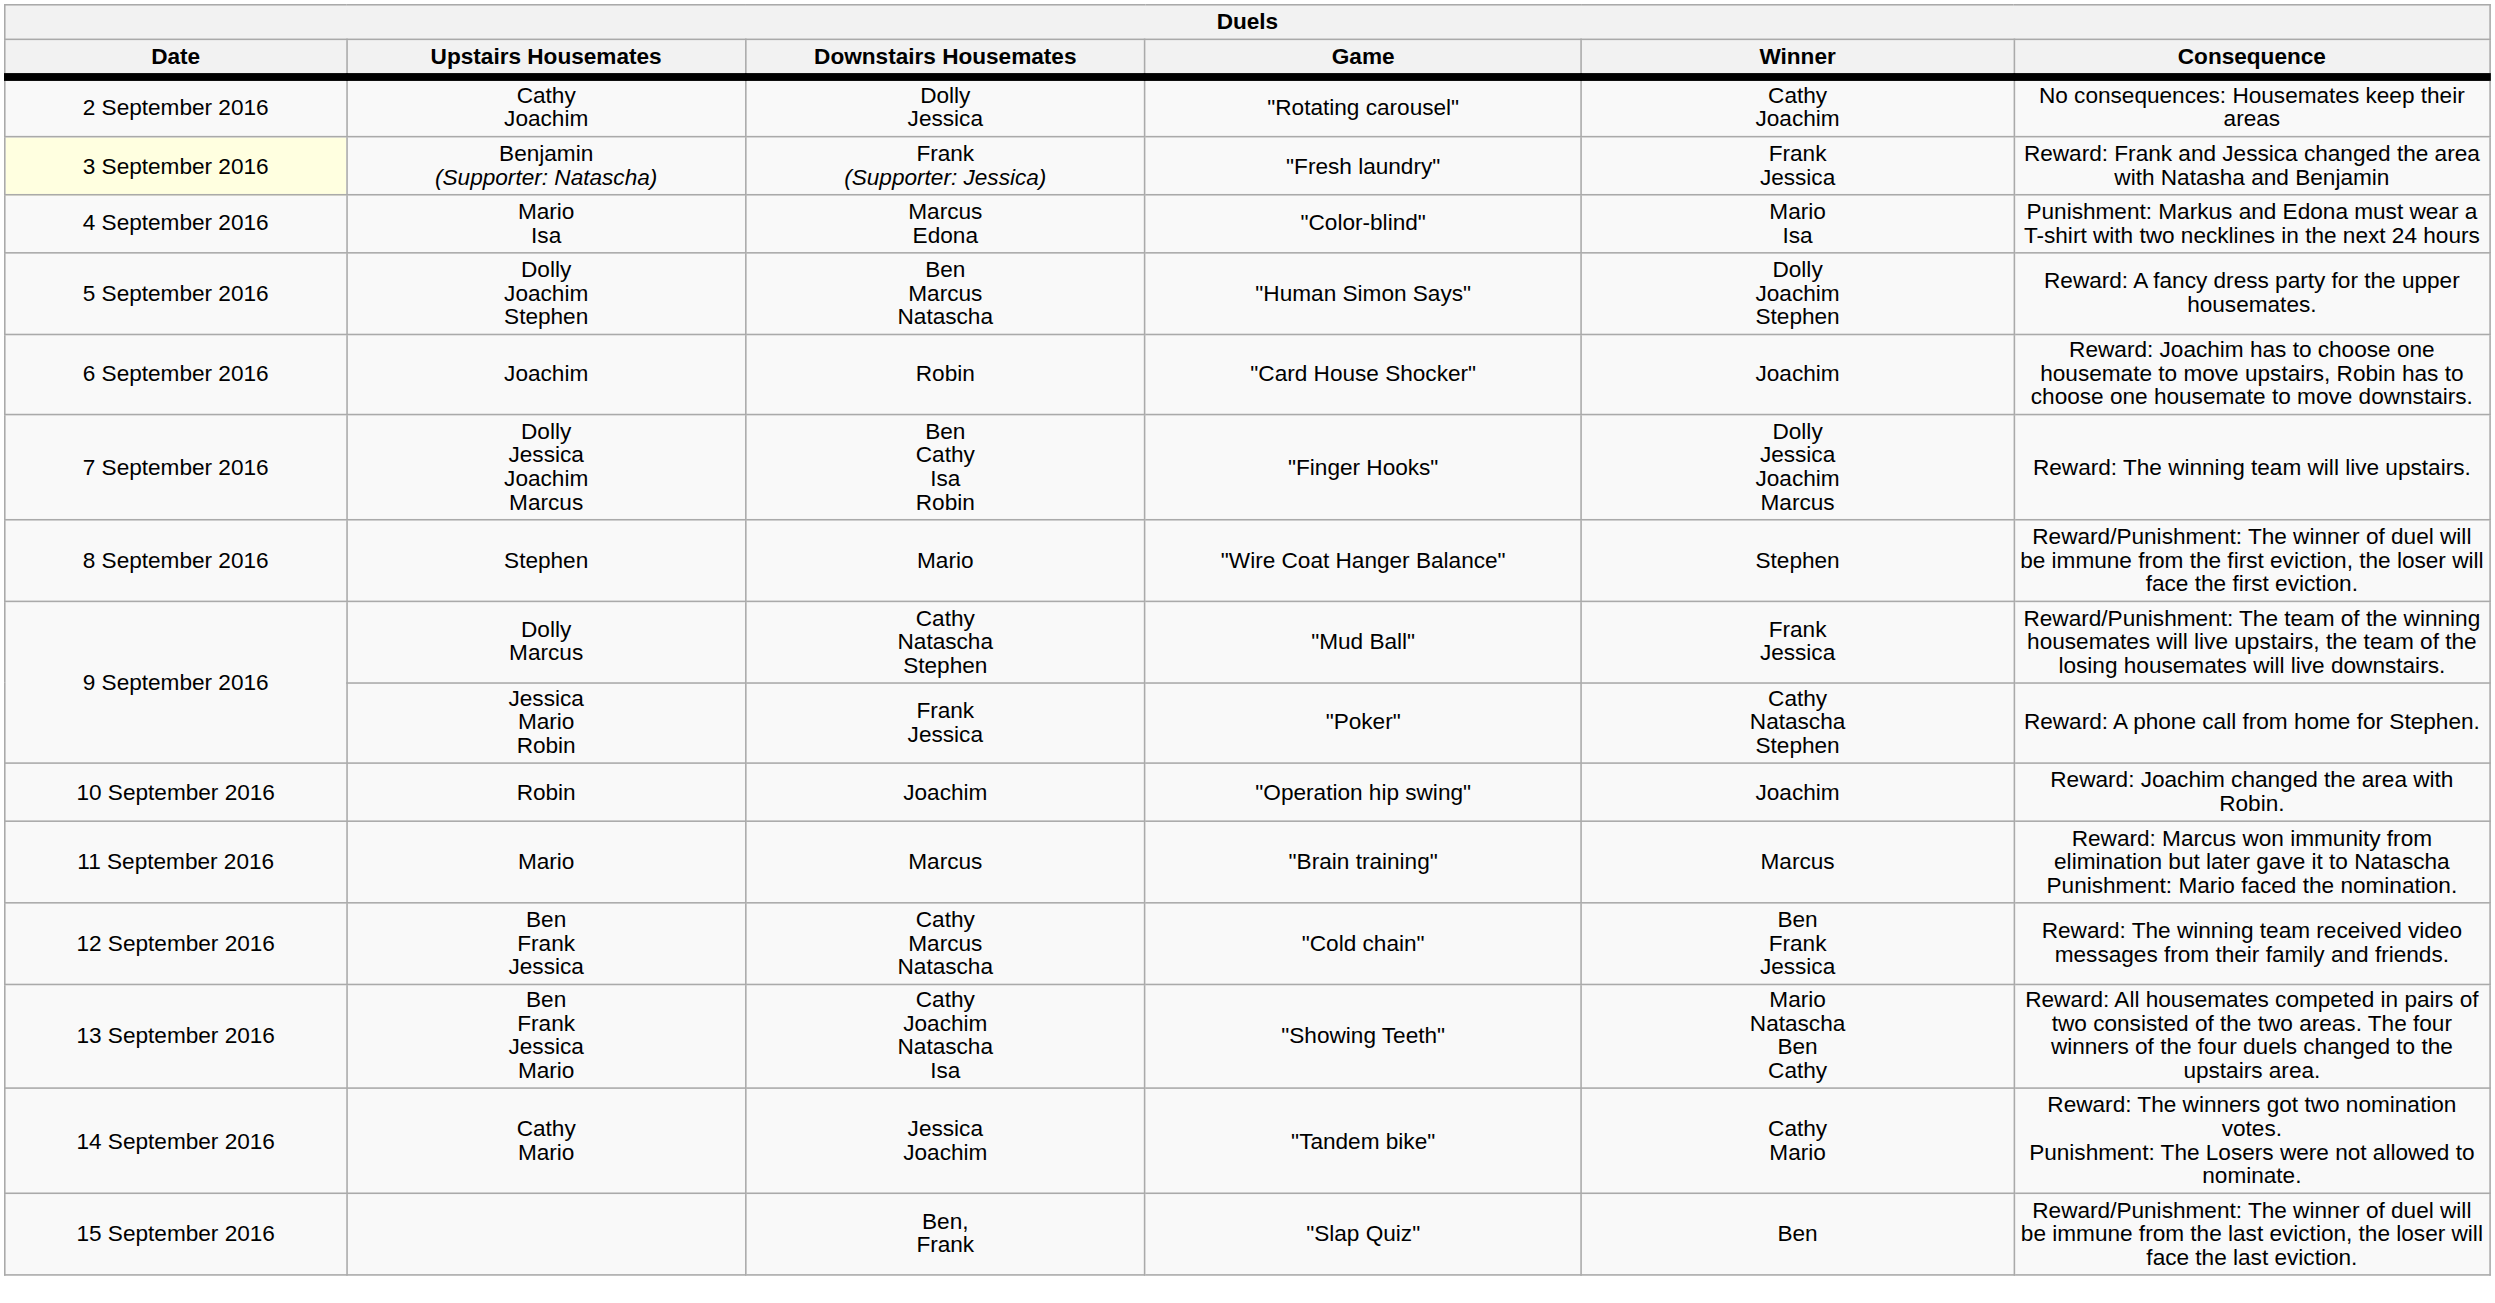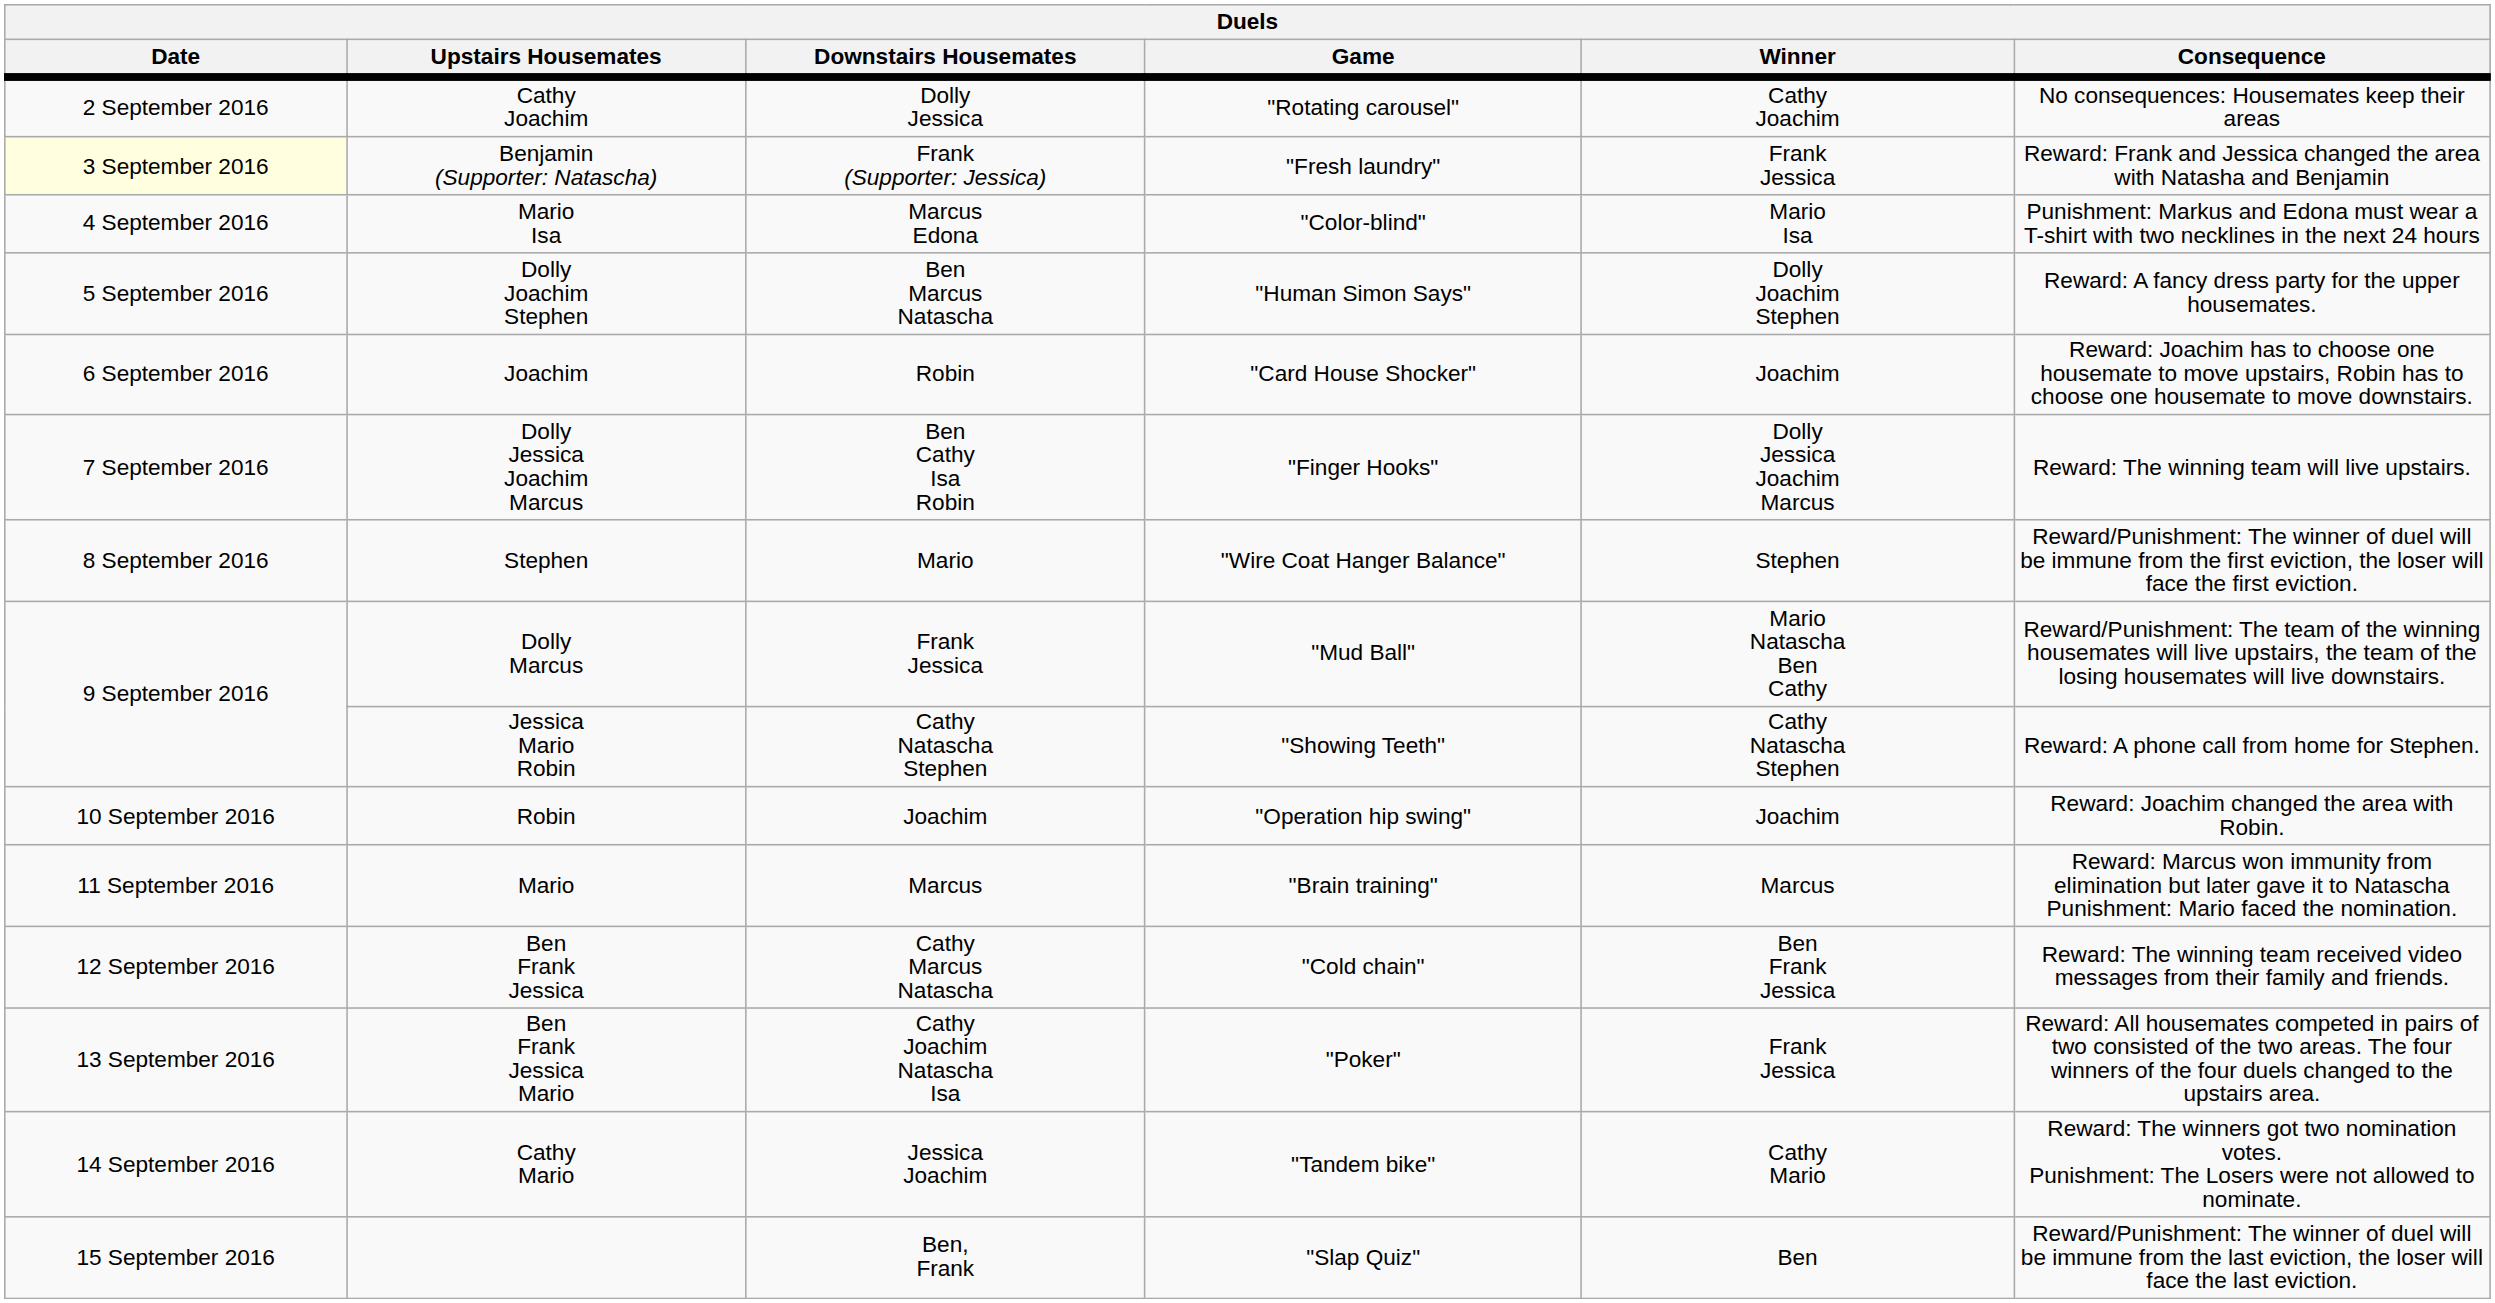 <table class="wikitable" style="width:100%; text-align:center; line-height:15px; font-size:90%;">
 <tr>
 <th colspan="6">Duels</th>
 </tr>
 <tr class="hintergrundfarbe5">
 <th width="300">Date</th>
 <th width="350">Upstairs Housemates</th>
 <th width="350">Downstairs Housemates</th>
 <th width="400">Game</th>
 <th width="400">Winner</th>
 <th width="400">Consequence</th>
 </tr>
 <tr style="border-top:5px solid #000000;">
 <td>2 September 2016</td>
 <td>Cathy<br>Joachim</td>
 <td>Dolly<br>Jessica</td>
 <td>"Rotating carousel"</td>
 <td>Cathy<br>Joachim</td>
 <td>No consequences: Housemates keep their areas</td>
 </tr>
 <tr>
 <td style="background: lightyellow;">3 September 2016</td>
 <td>Benjamin<br><em>(Supporter: Natascha)</em></td>
 <td>Frank<br><em>(Supporter: Jessica)</em></td>
 <td>"Fresh laundry"</td>
 <td>Frank<br>Jessica</td>
 <td>Reward: Frank and Jessica changed the area with Natasha and Benjamin</td>
 </tr>
 <tr>
 <td>4 September 2016</td>
 <td>Mario<br>Isa</td>
 <td>Marcus<br>Edona</td>
 <td>"Color-blind"</td>
 <td>Mario<br>Isa</td>
 <td>Punishment: Markus and Edona must wear a T-shirt with two necklines in the next 24 hours</td>
 </tr>
 <tr>
 <td>5 September 2016</td>
 <td>Dolly<br>Joachim<br>Stephen</td>
 <td>Ben<br>Marcus<br>Natascha</td>
 <td>"Human Simon Says"</td>
 <td>Dolly<br>Joachim<br>Stephen</td>
 <td>Reward: A fancy dress party for the upper housemates.</td>
 </tr>
 <tr>
 <td>6 September 2016</td>
 <td>Joachim</td>
 <td>Robin</td>
 <td>"Card House Shocker"</td>
 <td>Joachim</td>
 <td>Reward: Joachim has to choose one housemate to move upstairs, Robin has to choose one housemate to move downstairs.</td>
 </tr>
 <tr>
 <td>7 September 2016</td>
 <td>Dolly<br>Jessica<br>Joachim<br>Marcus</td>
 <td>Ben<br>Cathy<br>Isa<br>Robin</td>
 <td>"Finger Hooks"</td>
 <td>Dolly<br>Jessica<br>Joachim<br>Marcus</td>
 <td>Reward: The winning team will live upstairs.</td>
 </tr>
 <tr>
 <td>8 September 2016</td>
 <td>Stephen</td>
 <td>Mario</td>
 <td>"Wire Coat Hanger Balance"</td>
 <td>Stephen</td>
 <td>Reward/Punishment: The winner of duel will be immune from the first eviction, the loser will face the first eviction.</td>
 </tr>
 <tr>
 <td rowspan=2>9 September 2016</td>
 <td>Dolly<br>Marcus</td>
-<td>Cathy<br>Natascha<br>Stephen</td>
+<td>Frank<br>Jessica</td>
 <td>"Mud Ball"</td>
-<td>Frank<br>Jessica</td>
+<td>Mario<br>Natascha<br>Ben<br>Cathy</td>
 <td>Reward/Punishment: The team of the winning housemates will live upstairs, the team of the losing housemates will live downstairs.</td>
 </tr>
 <tr>
 <td>Jessica<br>Mario<br>Robin</td>
-<td>Frank<br>Jessica</td>
-<td>"Poker"</td>
+<td>Cathy<br>Natascha<br>Stephen</td>
+<td>"Showing Teeth"</td>
 <td>Cathy<br>Natascha<br>Stephen</td>
 <td>Reward: A phone call from home for Stephen.</td>
 </tr>
 <tr>
 <td>10 September 2016</td>
 <td>Robin</td>
 <td>Joachim</td>
 <td>"Operation hip swing"</td>
 <td>Joachim</td>
 <td>Reward: Joachim changed the area with Robin.</td>
 </tr>
 <tr>
 <td>11 September 2016</td>
 <td>Mario</td>
 <td>Marcus</td>
 <td>"Brain training"</td>
 <td>Marcus</td>
 <td>Reward: Marcus won immunity from elimination but later gave it to Natascha <br> Punishment: Mario faced the nomination.</td>
 </tr>
 <tr>
 <td>12 September 2016</td>
 <td>Ben<br>Frank<br>Jessica</td>
 <td>Cathy<br>Marcus<br>Natascha</td>
 <td>"Cold chain"</td>
 <td>Ben<br>Frank<br>Jessica</td>
 <td>Reward: The winning team received video messages from their family and friends.</td>
 </tr>
 <tr>
 <td>13 September 2016</td>
 <td>Ben<br>Frank<br>Jessica<br>Mario</td>
 <td>Cathy<br>Joachim<br>Natascha<br>Isa</td>
-<td>"Showing Teeth"</td>
-<td>Mario<br>Natascha<br>Ben<br>Cathy</td>
+<td>"Poker"</td>
+<td>Frank<br>Jessica</td>
 <td>Reward: All housemates competed in pairs of two consisted of the two areas. The four winners of the four duels changed to the upstairs area.</td>
 </tr>
 <tr>
 <td>14 September 2016</td>
 <td>Cathy<br>Mario</td>
 <td>Jessica<br>Joachim</td>
 <td>"Tandem bike"</td>
 <td>Cathy<br>Mario</td>
 <td>Reward: The winners got two nomination votes.<br>Punishment: The Losers were not allowed to nominate.</td>
 </tr>
 <tr>
 <td>15 September 2016</td>
 <td></td>
 <td>Ben,<br>Frank</td>
 <td>"Slap Quiz"</td>
 <td>Ben</td>
 <td>Reward/Punishment: The winner of duel will be immune from the last eviction, the loser will face the last eviction.</td>
 </tr>
 </table>
